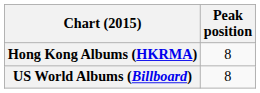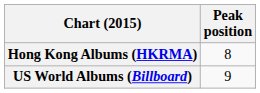 <table class="wikitable plainrowheaders sortable">
 <tr>
 <th>Chart (2015)</th>
 <th>Peak<br>position</th>
 </tr>
 <tr>
 <th scope="row">Hong Kong Albums (<a href='#'>HKRMA</a>)</th>
 <td style="text-align:center;">8</td>
 </tr>
 <tr>
 <th scope="row">US World Albums (<em><a href='#'>Billboard</a></em>)</th>
-<td align="center">8</td>
+<td align="center">9</td>
 </tr>
 </table>
